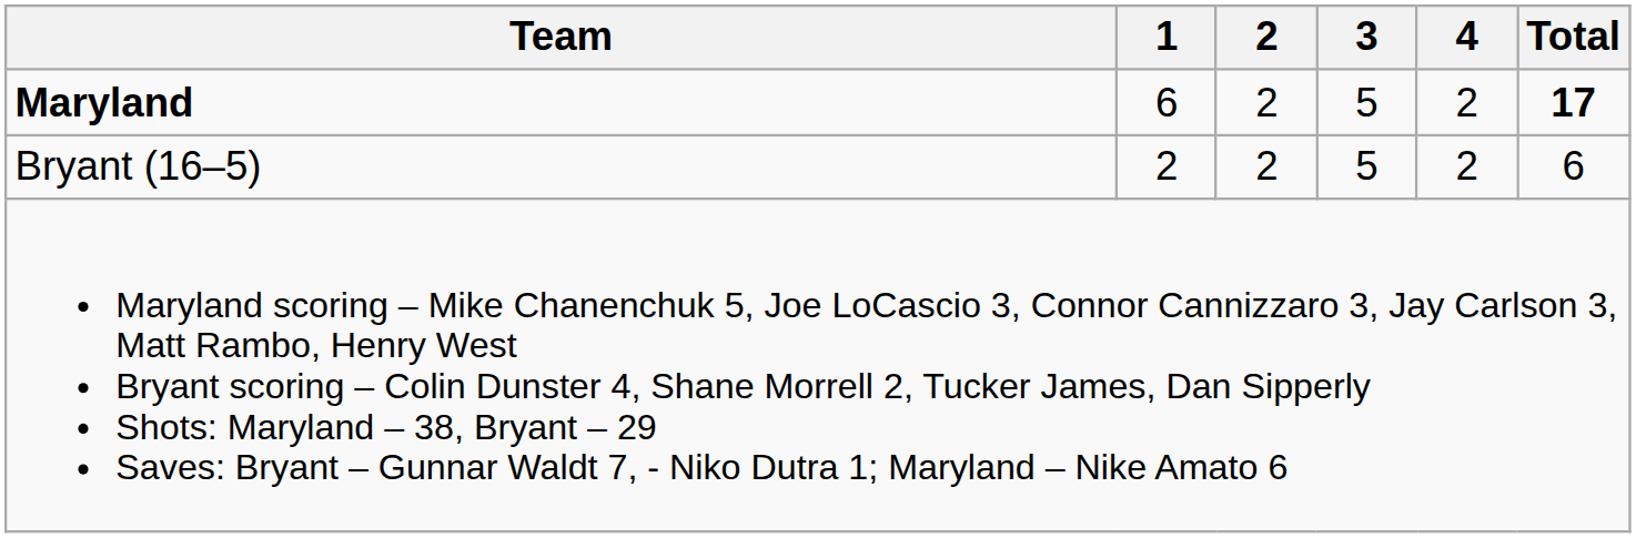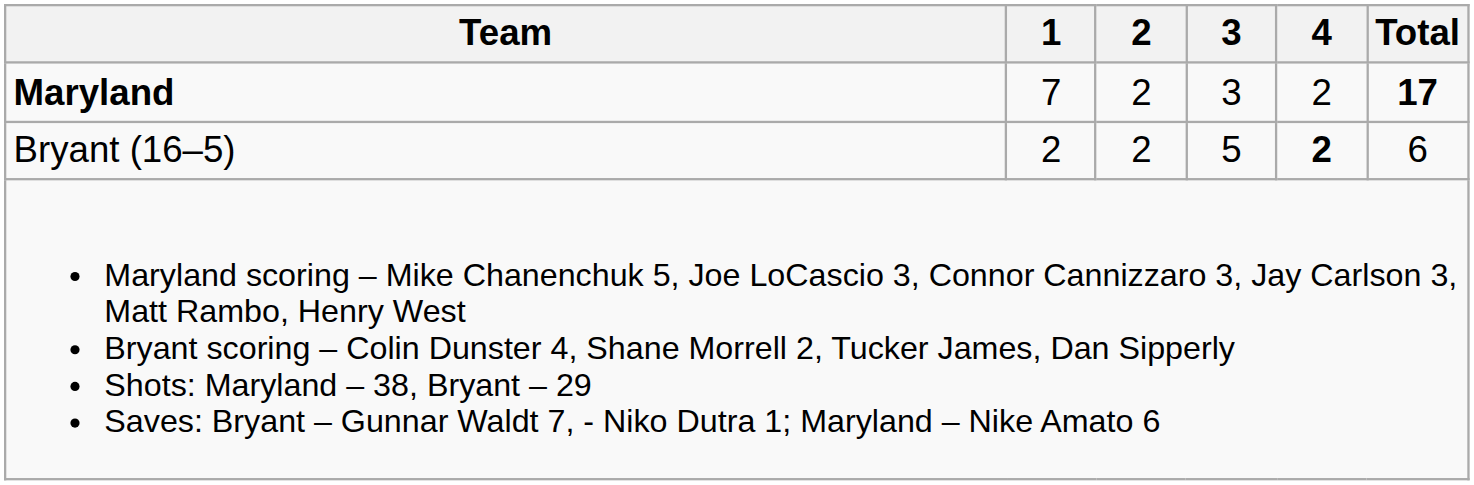 <table class="wikitable" style="text-align:center; max-width:40em">
 <tr>
 <th>Team</th>
 <th style="width:2em">1</th>
 <th style="width:2em">2</th>
 <th style="width:2em">3</th>
 <th style="width:2em">4</th>
 <th style="width:2em">Total</th>
 </tr>
 <tr>
 <td style="text-align:left"><strong>Maryland</strong></td>
-<td>6</td>
+<td>7</td>
 <td>2</td>
-<td>5</td>
+<td>3</td>
 <td>2</td>
 <td><strong>17</strong></td>
 </tr>
 <tr>
 <td style="text-align:left">Bryant (16–5)</td>
 <td>2</td>
 <td>2</td>
 <td>5</td>
-<td>2</td>
+<td><strong>2</strong></td>
 <td>6</td>
 </tr>
 <tr>
 <td colspan=6 style="text-align:left; font-size:88%;"><br><ul><li>Maryland scoring – Mike Chanenchuk 5, Joe LoCascio 3, Connor Cannizzaro 3, Jay Carlson 3, Matt Rambo, Henry West</li><li>Bryant scoring – Colin Dunster 4, Shane Morrell 2, Tucker James, Dan Sipperly</li><li>Shots: Maryland – 38, Bryant – 29</li><li>Saves: Bryant – Gunnar Waldt 7, - Niko Dutra 1; Maryland – Nike Amato 6</li></ul></td>
 </tr>
 </table>
